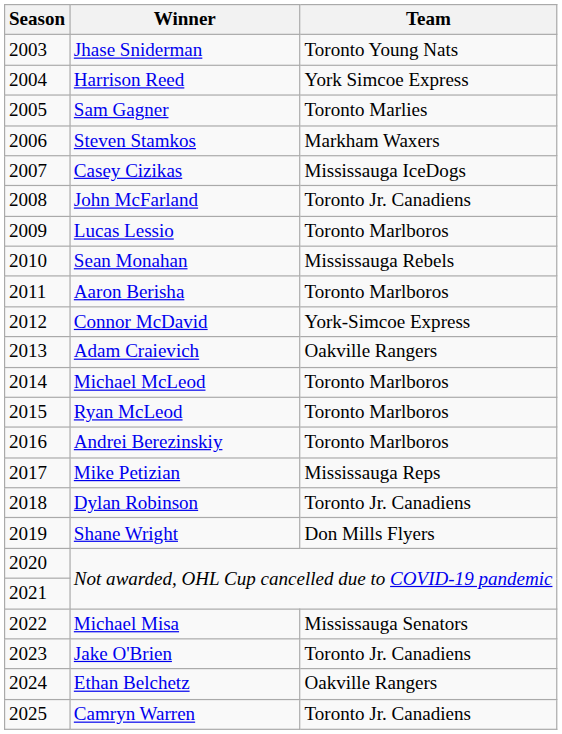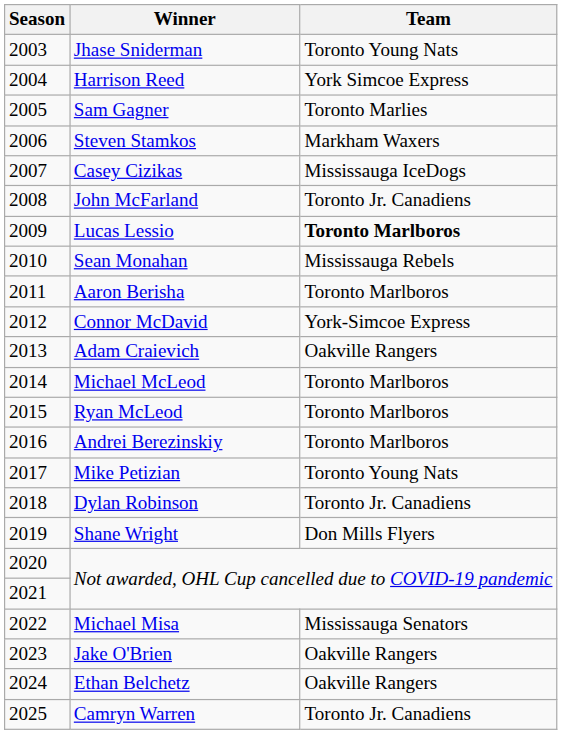 <table class="wikitable sortable">
 <tr>
 <th>Season</th>
 <th>Winner</th>
 <th>Team</th>
 </tr>
 <tr>
 <td>2003</td>
 <td><a href='#'>Jhase Sniderman</a></td>
 <td>Toronto Young Nats</td>
 </tr>
 <tr>
 <td>2004</td>
 <td><a href='#'>Harrison Reed</a></td>
 <td>York Simcoe Express</td>
 </tr>
 <tr>
 <td>2005</td>
 <td><a href='#'>Sam Gagner</a></td>
 <td>Toronto Marlies</td>
 </tr>
 <tr>
 <td>2006</td>
 <td><a href='#'>Steven Stamkos</a></td>
 <td>Markham Waxers</td>
 </tr>
 <tr>
 <td>2007</td>
 <td><a href='#'>Casey Cizikas</a></td>
 <td>Mississauga IceDogs</td>
 </tr>
 <tr>
 <td>2008</td>
 <td><a href='#'>John McFarland</a></td>
 <td>Toronto Jr. Canadiens</td>
 </tr>
 <tr>
 <td>2009</td>
 <td><a href='#'>Lucas Lessio</a></td>
-<td>Toronto Marlboros</td>
+<td><strong>Toronto Marlboros</strong></td>
 </tr>
 <tr>
 <td>2010</td>
 <td><a href='#'>Sean Monahan</a></td>
 <td>Mississauga Rebels</td>
 </tr>
 <tr>
 <td>2011</td>
 <td><a href='#'>Aaron Berisha</a></td>
 <td>Toronto Marlboros</td>
 </tr>
 <tr>
 <td>2012</td>
 <td><a href='#'>Connor McDavid</a></td>
 <td>York-Simcoe Express</td>
 </tr>
 <tr>
 <td>2013</td>
 <td><a href='#'>Adam Craievich</a></td>
 <td>Oakville Rangers</td>
 </tr>
 <tr>
 <td>2014</td>
 <td><a href='#'>Michael McLeod</a></td>
 <td>Toronto Marlboros</td>
 </tr>
 <tr>
 <td>2015</td>
 <td><a href='#'>Ryan McLeod</a></td>
 <td>Toronto Marlboros</td>
 </tr>
 <tr>
 <td>2016</td>
 <td><a href='#'>Andrei Berezinskiy</a></td>
 <td>Toronto Marlboros</td>
 </tr>
 <tr>
 <td>2017</td>
 <td><a href='#'>Mike Petizian</a></td>
-<td>Mississauga Reps</td>
+<td>Toronto Young Nats</td>
 </tr>
 <tr>
 <td>2018</td>
 <td><a href='#'>Dylan Robinson</a></td>
 <td>Toronto Jr. Canadiens</td>
 </tr>
 <tr>
 <td>2019</td>
 <td><a href='#'>Shane Wright</a></td>
 <td>Don Mills Flyers</td>
 </tr>
 <tr>
 <td>2020</td>
 <td rowspan=2 colspan=2><em>Not awarded, OHL Cup cancelled due to <a href='#'>COVID-19 pandemic</a></em></td>
 </tr>
 <tr>
 <td>2021</td>
 </tr>
 <tr>
 <td>2022</td>
 <td><a href='#'>Michael Misa</a></td>
 <td>Mississauga Senators</td>
 </tr>
 <tr>
 <td>2023</td>
 <td><a href='#'>Jake O'Brien</a></td>
-<td>Toronto Jr. Canadiens</td>
+<td>Oakville Rangers</td>
 </tr>
 <tr>
 <td>2024</td>
 <td><a href='#'>Ethan Belchetz</a></td>
 <td>Oakville Rangers</td>
 </tr>
 <tr>
 <td>2025</td>
 <td><a href='#'>Camryn Warren</a></td>
 <td>Toronto Jr. Canadiens</td>
 </tr>
 </table>
